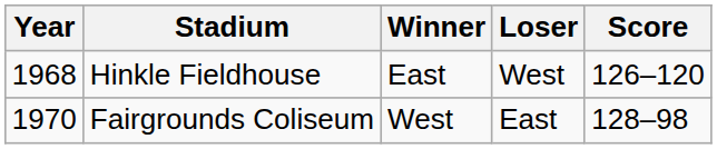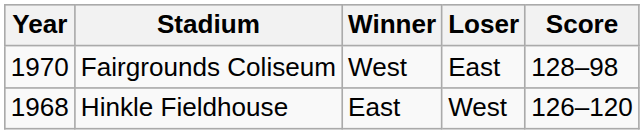 <table class="wikitable sortable">
 <tr>
 <th>Year</th>
 <th>Stadium</th>
 <th>Winner</th>
 <th>Loser</th>
 <th>Score</th>
 </tr>
 <tr>
+<td>1970</td>
+<td>Fairgrounds Coliseum</td>
+<td>West</td>
+<td>East</td>
+<td>128–98</td>
+</tr>
+<tr>
 <td>1968</td>
 <td>Hinkle Fieldhouse</td>
 <td>East</td>
 <td>West</td>
 <td>126–120</td>
 </tr>
-<tr>
-<td>1970</td>
-<td>Fairgrounds Coliseum</td>
-<td>West</td>
-<td>East</td>
-<td>128–98</td>
-</tr>
 </table>
